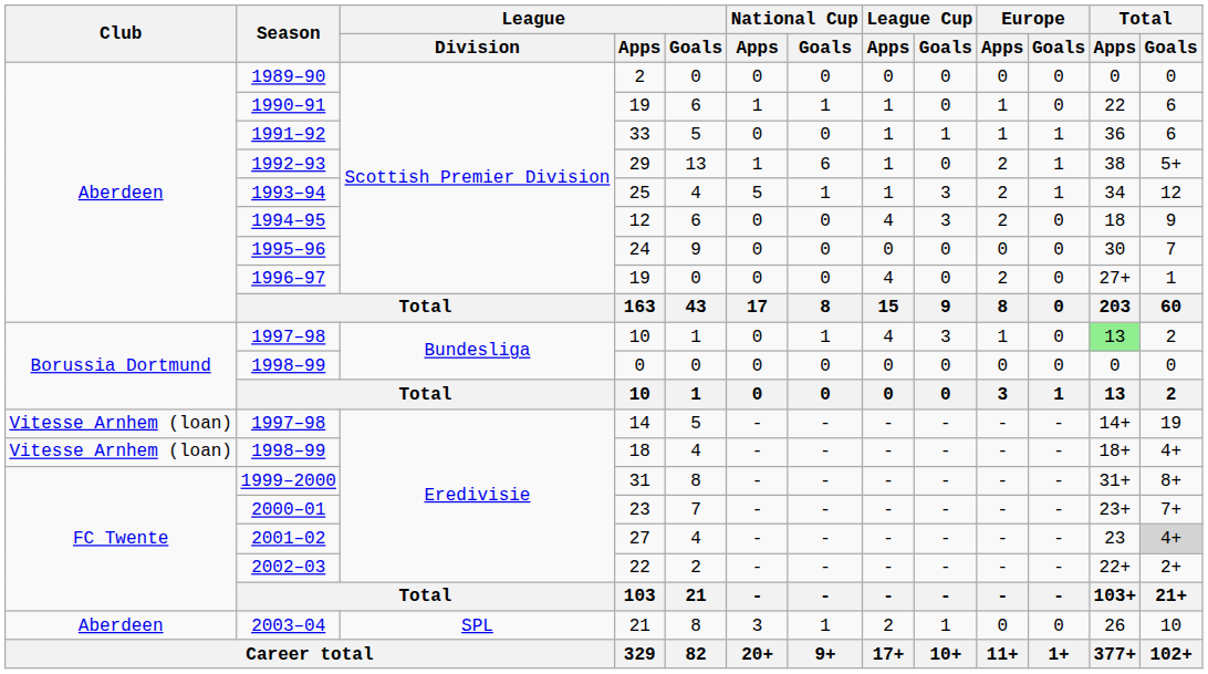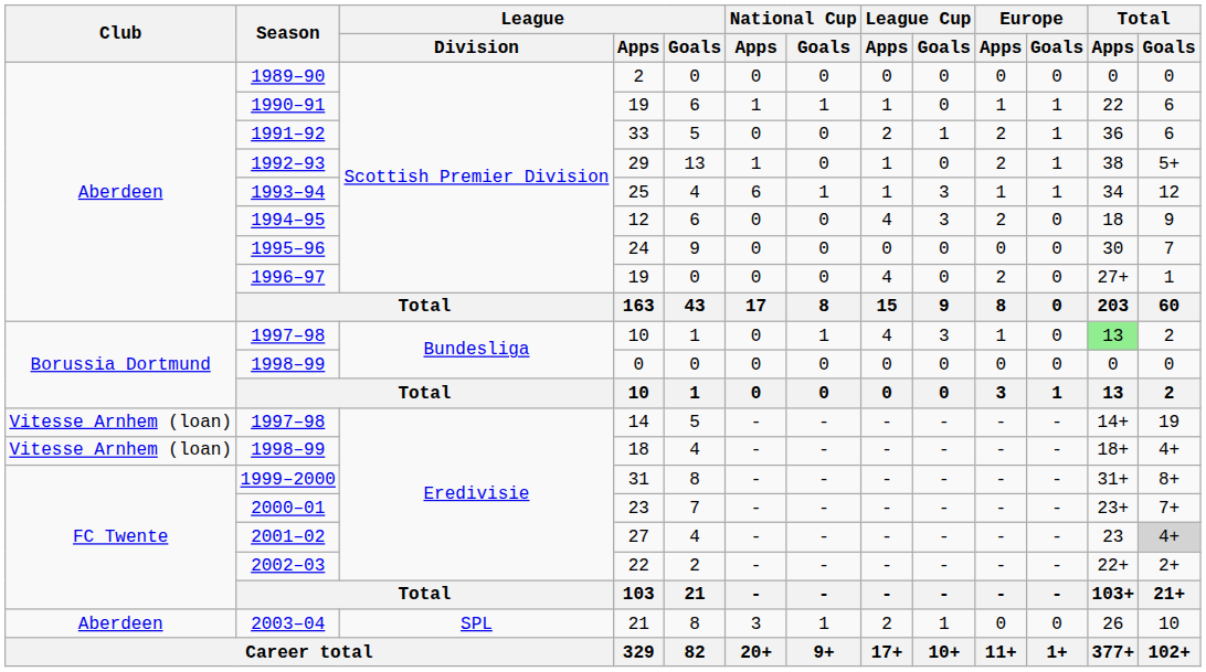 <table class="wikitable" style="text-align:center">
 <tr>
 <th rowspan="2">Club</th>
 <th rowspan="2">Season</th>
 <th colspan="3">League</th>
 <th colspan="2">National Cup</th>
 <th colspan="2">League Cup</th>
 <th colspan="2">Europe</th>
 <th colspan="2">Total</th>
 </tr>
 <tr>
 <th>Division</th>
 <th>Apps</th>
 <th>Goals</th>
 <th>Apps</th>
 <th>Goals</th>
 <th>Apps</th>
 <th>Goals</th>
 <th>Apps</th>
 <th>Goals</th>
 <th>Apps</th>
 <th>Goals</th>
 </tr>
 <tr>
 <td rowspan="9"><a href='#'>Aberdeen</a></td>
 <td><a href='#'>1989–90</a></td>
 <td rowspan="8"><a href='#'>Scottish Premier Division</a></td>
 <td>2</td>
 <td>0</td>
 <td>0</td>
 <td>0</td>
 <td>0</td>
 <td>0</td>
 <td>0</td>
 <td>0</td>
 <td>0</td>
 <td>0</td>
 </tr>
 <tr>
 <td><a href='#'>1990–91</a></td>
 <td>19</td>
 <td>6</td>
 <td>1</td>
 <td>1</td>
 <td>1</td>
 <td>0</td>
 <td>1</td>
-<td>0</td>
+<td>1</td>
 <td>22</td>
 <td>6</td>
 </tr>
 <tr>
 <td><a href='#'>1991–92</a></td>
 <td>33</td>
 <td>5</td>
 <td>0</td>
 <td>0</td>
+<td>2</td>
 <td>1</td>
-<td>1</td>
-<td>1</td>
+<td>2</td>
 <td>1</td>
 <td>36</td>
 <td>6</td>
 </tr>
 <tr>
 <td><a href='#'>1992–93</a></td>
 <td>29</td>
 <td>13</td>
 <td>1</td>
-<td>6</td>
+<td>0</td>
 <td>1</td>
 <td>0</td>
 <td>2</td>
 <td>1</td>
 <td>38</td>
 <td>5+</td>
 </tr>
 <tr>
 <td><a href='#'>1993–94</a></td>
 <td>25</td>
 <td>4</td>
-<td>5</td>
+<td>6</td>
 <td>1</td>
 <td>1</td>
 <td>3</td>
-<td>2</td>
+<td>1</td>
 <td>1</td>
 <td>34</td>
 <td>12</td>
 </tr>
 <tr>
 <td><a href='#'>1994–95</a></td>
 <td>12</td>
 <td>6</td>
 <td>0</td>
 <td>0</td>
 <td>4</td>
 <td>3</td>
 <td>2</td>
 <td>0</td>
 <td>18</td>
 <td>9</td>
 </tr>
 <tr>
 <td><a href='#'>1995–96</a></td>
 <td>24</td>
 <td>9</td>
 <td>0</td>
 <td>0</td>
 <td>0</td>
 <td>0</td>
 <td>0</td>
 <td>0</td>
 <td>30</td>
 <td>7</td>
 </tr>
 <tr>
 <td><a href='#'>1996–97</a></td>
 <td>19</td>
 <td>0</td>
 <td>0</td>
 <td>0</td>
 <td>4</td>
 <td>0</td>
 <td>2</td>
 <td>0</td>
 <td>27+</td>
 <td>1</td>
 </tr>
 <tr>
 <th colspan="2">Total</th>
 <th>163</th>
 <th>43</th>
 <th>17</th>
 <th>8</th>
 <th>15</th>
 <th>9</th>
 <th>8</th>
 <th>0</th>
 <th>203</th>
 <th>60</th>
 </tr>
 <tr>
 <td rowspan="3"><a href='#'>Borussia Dortmund</a></td>
 <td><a href='#'>1997–98</a></td>
 <td rowspan="2"><a href='#'>Bundesliga</a></td>
 <td>10</td>
 <td>1</td>
 <td>0</td>
 <td>1</td>
 <td>4</td>
 <td>3</td>
 <td>1</td>
 <td>0</td>
 <td style="background: lightgreen;">13</td>
 <td>2</td>
 </tr>
 <tr>
 <td><a href='#'>1998–99</a></td>
 <td>0</td>
 <td>0</td>
 <td>0</td>
 <td>0</td>
 <td>0</td>
 <td>0</td>
 <td>0</td>
 <td>0</td>
 <td>0</td>
 <td>0</td>
 </tr>
 <tr>
 <th colspan="2">Total</th>
 <th>10</th>
 <th>1</th>
 <th>0</th>
 <th>0</th>
 <th>0</th>
 <th>0</th>
 <th>3</th>
 <th>1</th>
 <th>13</th>
 <th>2</th>
 </tr>
 <tr>
 <td><a href='#'>Vitesse Arnhem</a> (loan)</td>
 <td><a href='#'>1997–98</a></td>
 <td rowspan="6"><a href='#'>Eredivisie</a></td>
 <td>14</td>
 <td>5</td>
 <td>-</td>
 <td>-</td>
 <td>-</td>
 <td>-</td>
 <td>-</td>
 <td>-</td>
 <td>14+</td>
 <td>19</td>
 </tr>
 <tr>
 <td><a href='#'>Vitesse Arnhem</a> (loan)</td>
 <td><a href='#'>1998–99</a></td>
 <td>18</td>
 <td>4</td>
 <td>-</td>
 <td>-</td>
 <td>-</td>
 <td>-</td>
 <td>-</td>
 <td>-</td>
 <td>18+</td>
 <td>4+</td>
 </tr>
 <tr>
 <td rowspan="5"><a href='#'>FC Twente</a></td>
 <td><a href='#'>1999–2000</a></td>
 <td>31</td>
 <td>8</td>
 <td>-</td>
 <td>-</td>
 <td>-</td>
 <td>-</td>
 <td>-</td>
 <td>-</td>
 <td>31+</td>
 <td>8+</td>
 </tr>
 <tr>
 <td><a href='#'>2000–01</a></td>
 <td>23</td>
 <td>7</td>
 <td>-</td>
 <td>-</td>
 <td>-</td>
 <td>-</td>
 <td>-</td>
 <td>-</td>
 <td>23+</td>
 <td>7+</td>
 </tr>
 <tr>
 <td><a href='#'>2001–02</a></td>
 <td>27</td>
 <td>4</td>
 <td>-</td>
 <td>-</td>
 <td>-</td>
 <td>-</td>
 <td>-</td>
 <td>-</td>
 <td>23</td>
 <td style="background: lightgrey;">4+</td>
 </tr>
 <tr>
 <td><a href='#'>2002–03</a></td>
 <td>22</td>
 <td>2</td>
 <td>-</td>
 <td>-</td>
 <td>-</td>
 <td>-</td>
 <td>-</td>
 <td>-</td>
 <td>22+</td>
 <td>2+</td>
 </tr>
 <tr>
 <th colspan="2">Total</th>
 <th>103</th>
 <th>21</th>
 <th>-</th>
 <th>-</th>
 <th>-</th>
 <th>-</th>
 <th>-</th>
 <th>-</th>
 <th>103+</th>
 <th>21+</th>
 </tr>
 <tr>
 <td><a href='#'>Aberdeen</a></td>
 <td><a href='#'>2003–04</a></td>
 <td><a href='#'>SPL</a></td>
 <td>21</td>
 <td>8</td>
 <td>3</td>
 <td>1</td>
 <td>2</td>
 <td>1</td>
 <td>0</td>
 <td>0</td>
 <td>26</td>
 <td>10</td>
 </tr>
 <tr>
 <th colspan="3">Career total</th>
 <th>329</th>
 <th>82</th>
 <th>20+</th>
 <th>9+</th>
 <th>17+</th>
 <th>10+</th>
 <th>11+</th>
 <th>1+</th>
 <th>377+</th>
 <th>102+</th>
 </tr>
 </table>
